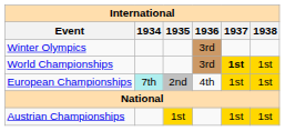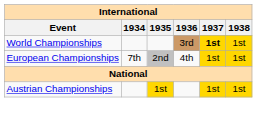 <table class="wikitable" style="text-align:center">
 <tr>
 <th style="background-color: #ffdead; " colspan=6 align=center>International</th>
 </tr>
 <tr>
 <th>Event</th>
 <th>1934</th>
 <th>1935</th>
 <th>1936</th>
 <th>1937</th>
 <th>1938</th>
 </tr>
 <tr>
-<td align=left><a href='#'>Winter Olympics</a></td>
-<td></td>
-<td></td>
-<td bgcolor=cc9966>3rd</td>
-<td></td>
-<td></td>
-</tr>
-<tr>
 <td align=left><a href='#'>World Championships</a></td>
 <td></td>
 <td></td>
 <td bgcolor=cc9966>3rd</td>
 <td bgcolor=gold><strong>1st</strong></td>
 <td bgcolor=gold>1st</td>
 </tr>
 <tr>
 <td align=left><a href='#'>European Championships</a></td>
-<td style="background: paleturquoise;">7th</td>
+<td>7th</td>
 <td bgcolor=silver>2nd</td>
 <td>4th</td>
 <td bgcolor=gold>1st</td>
 <td bgcolor=gold>1st</td>
 </tr>
 <tr>
 <th style="background-color: #ffdead; " colspan=6 align=center>National</th>
 </tr>
 <tr>
 <td align=left><a href='#'>Austrian Championships</a></td>
 <td></td>
 <td bgcolor=gold>1st</td>
 <td></td>
 <td bgcolor=gold>1st</td>
 <td bgcolor=gold>1st</td>
 </tr>
 </table>
